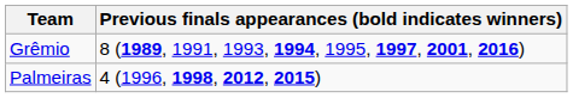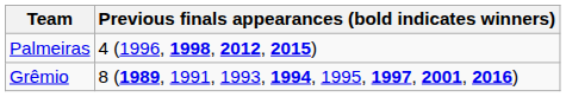 <table class="wikitable">
 <tr>
 <th>Team</th>
 <th>Previous finals appearances (bold indicates winners)</th>
 </tr>
 <tr>
+<td> <a href='#'>Palmeiras</a></td>
+<td>4 (<a href='#'>1996</a>, <strong><a href='#'>1998</a></strong>, <strong><a href='#'>2012</a></strong>, <strong><a href='#'>2015</a></strong>)</td>
+</tr>
+<tr>
 <td> <a href='#'>Grêmio</a></td>
 <td>8 (<strong><a href='#'>1989</a></strong>, <a href='#'>1991</a>, <a href='#'>1993</a>, <strong><a href='#'>1994</a></strong>, <a href='#'>1995</a>, <strong><a href='#'>1997</a></strong>, <strong><a href='#'>2001</a></strong>, <strong><a href='#'>2016</a></strong>)</td>
 </tr>
-<tr>
-<td> <a href='#'>Palmeiras</a></td>
-<td>4 (<a href='#'>1996</a>, <strong><a href='#'>1998</a></strong>, <strong><a href='#'>2012</a></strong>, <strong><a href='#'>2015</a></strong>)</td>
-</tr>
 </table>
